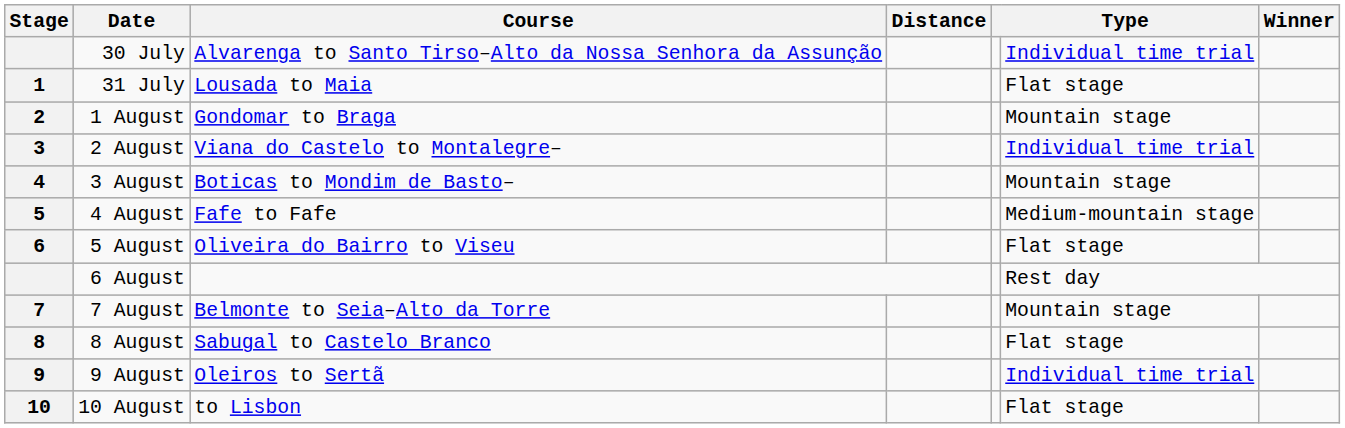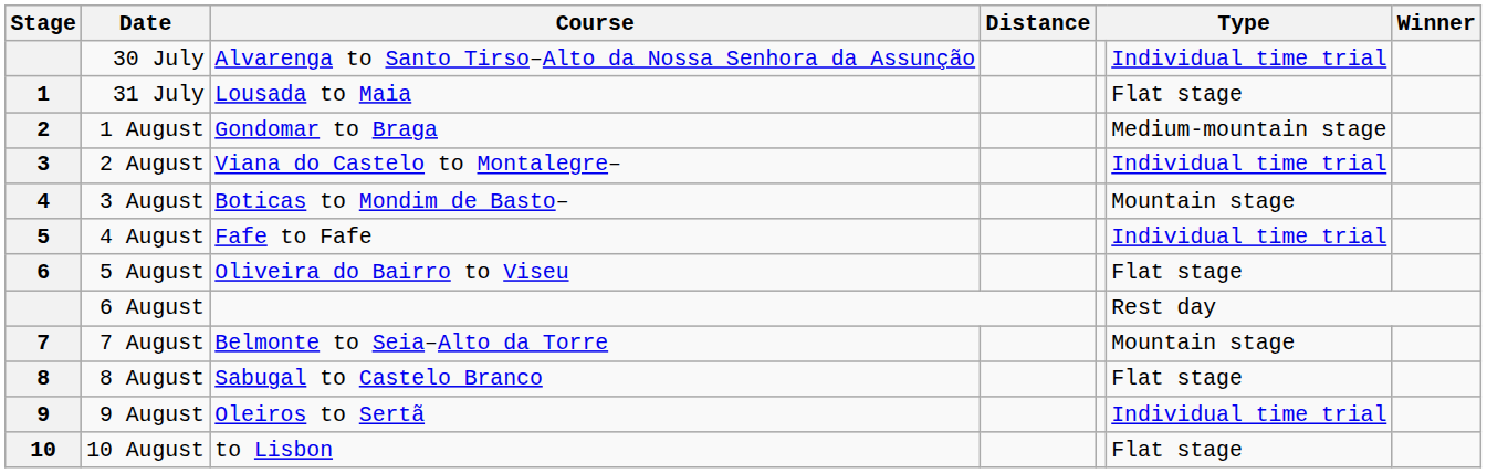 <table class="wikitable">
 <tr>
 <th scope="col">Stage</th>
 <th scope="col">Date</th>
 <th scope="col">Course</th>
 <th scope="col">Distance</th>
 <th scope="col" colspan="2">Type</th>
 <th scope="col">Winner</th>
 </tr>
 <tr>
 <th style="text-align:center"></th>
 <td align=right>30 July</td>
 <td><a href='#'>Alvarenga</a> to <a href='#'>Santo Tirso</a>–<a href='#'>Alto da Nossa Senhora da Assunção</a></td>
 <td style="text-align:center;"></td>
 <td></td>
 <td><a href='#'>Individual time trial</a></td>
 <td></td>
 </tr>
 <tr>
 <th style="text-align:center">1</th>
 <td align=right>31 July</td>
 <td><a href='#'>Lousada</a> to <a href='#'>Maia</a></td>
 <td style="text-align:center;"></td>
 <td></td>
 <td>Flat stage</td>
 <td></td>
 </tr>
 <tr>
 <th style="text-align:center">2</th>
 <td align=right>1 August</td>
 <td><a href='#'>Gondomar</a> to <a href='#'>Braga</a></td>
 <td style="text-align:center;"></td>
 <td></td>
-<td>Mountain stage</td>
+<td>Medium-mountain stage</td>
 <td></td>
 </tr>
 <tr>
 <th style="text-align:center">3</th>
 <td align=right>2 August</td>
 <td><a href='#'>Viana do Castelo</a> to <a href='#'>Montalegre</a>–</td>
 <td style="text-align:center;"></td>
 <td></td>
 <td><a href='#'>Individual time trial</a></td>
 <td></td>
 </tr>
 <tr>
 <th style="text-align:center">4</th>
 <td align=right>3 August</td>
 <td><a href='#'>Boticas</a> to <a href='#'>Mondim de Basto</a>–</td>
 <td style="text-align:center;"></td>
 <td></td>
 <td>Mountain stage</td>
 <td></td>
 </tr>
 <tr>
 <th style="text-align:center">5</th>
 <td align=right>4 August</td>
 <td><a href='#'>Fafe</a> to Fafe</td>
 <td style="text-align:center;"></td>
 <td></td>
-<td>Medium-mountain stage</td>
+<td><a href='#'>Individual time trial</a></td>
 <td></td>
 </tr>
 <tr>
 <th style="text-align:center">6</th>
 <td align=right>5 August</td>
 <td><a href='#'>Oliveira do Bairro</a> to <a href='#'>Viseu</a></td>
 <td style="text-align:center;"></td>
 <td></td>
 <td>Flat stage</td>
 <td></td>
 </tr>
 <tr>
 <th scope="row"></th>
 <td style="text-align:right;">6 August</td>
 <td colspan="2"></td>
 <td></td>
 <td colspan="3">Rest day</td>
 </tr>
 <tr>
 <th style="text-align:center">7</th>
 <td align=right>7 August</td>
 <td><a href='#'>Belmonte</a> to <a href='#'>Seia</a>–<a href='#'>Alto da Torre</a></td>
 <td style="text-align:center;"></td>
 <td></td>
 <td>Mountain stage</td>
 <td></td>
 </tr>
 <tr>
 <th style="text-align:center">8</th>
 <td align=right>8 August</td>
 <td><a href='#'>Sabugal</a> to <a href='#'>Castelo Branco</a></td>
 <td style="text-align:center;"></td>
 <td></td>
 <td>Flat stage</td>
 <td></td>
 </tr>
 <tr>
 <th style="text-align:center">9</th>
 <td align=right>9 August</td>
 <td><a href='#'>Oleiros</a> to <a href='#'>Sertã</a></td>
 <td style="text-align:center;"></td>
 <td></td>
 <td><a href='#'>Individual time trial</a></td>
 <td></td>
 </tr>
 <tr>
 <th style="text-align:center">10</th>
 <td align=right>10 August</td>
 <td> to <a href='#'>Lisbon</a></td>
 <td style="text-align:center;"></td>
 <td></td>
 <td>Flat stage</td>
 <td></td>
 </tr>
 </table>
